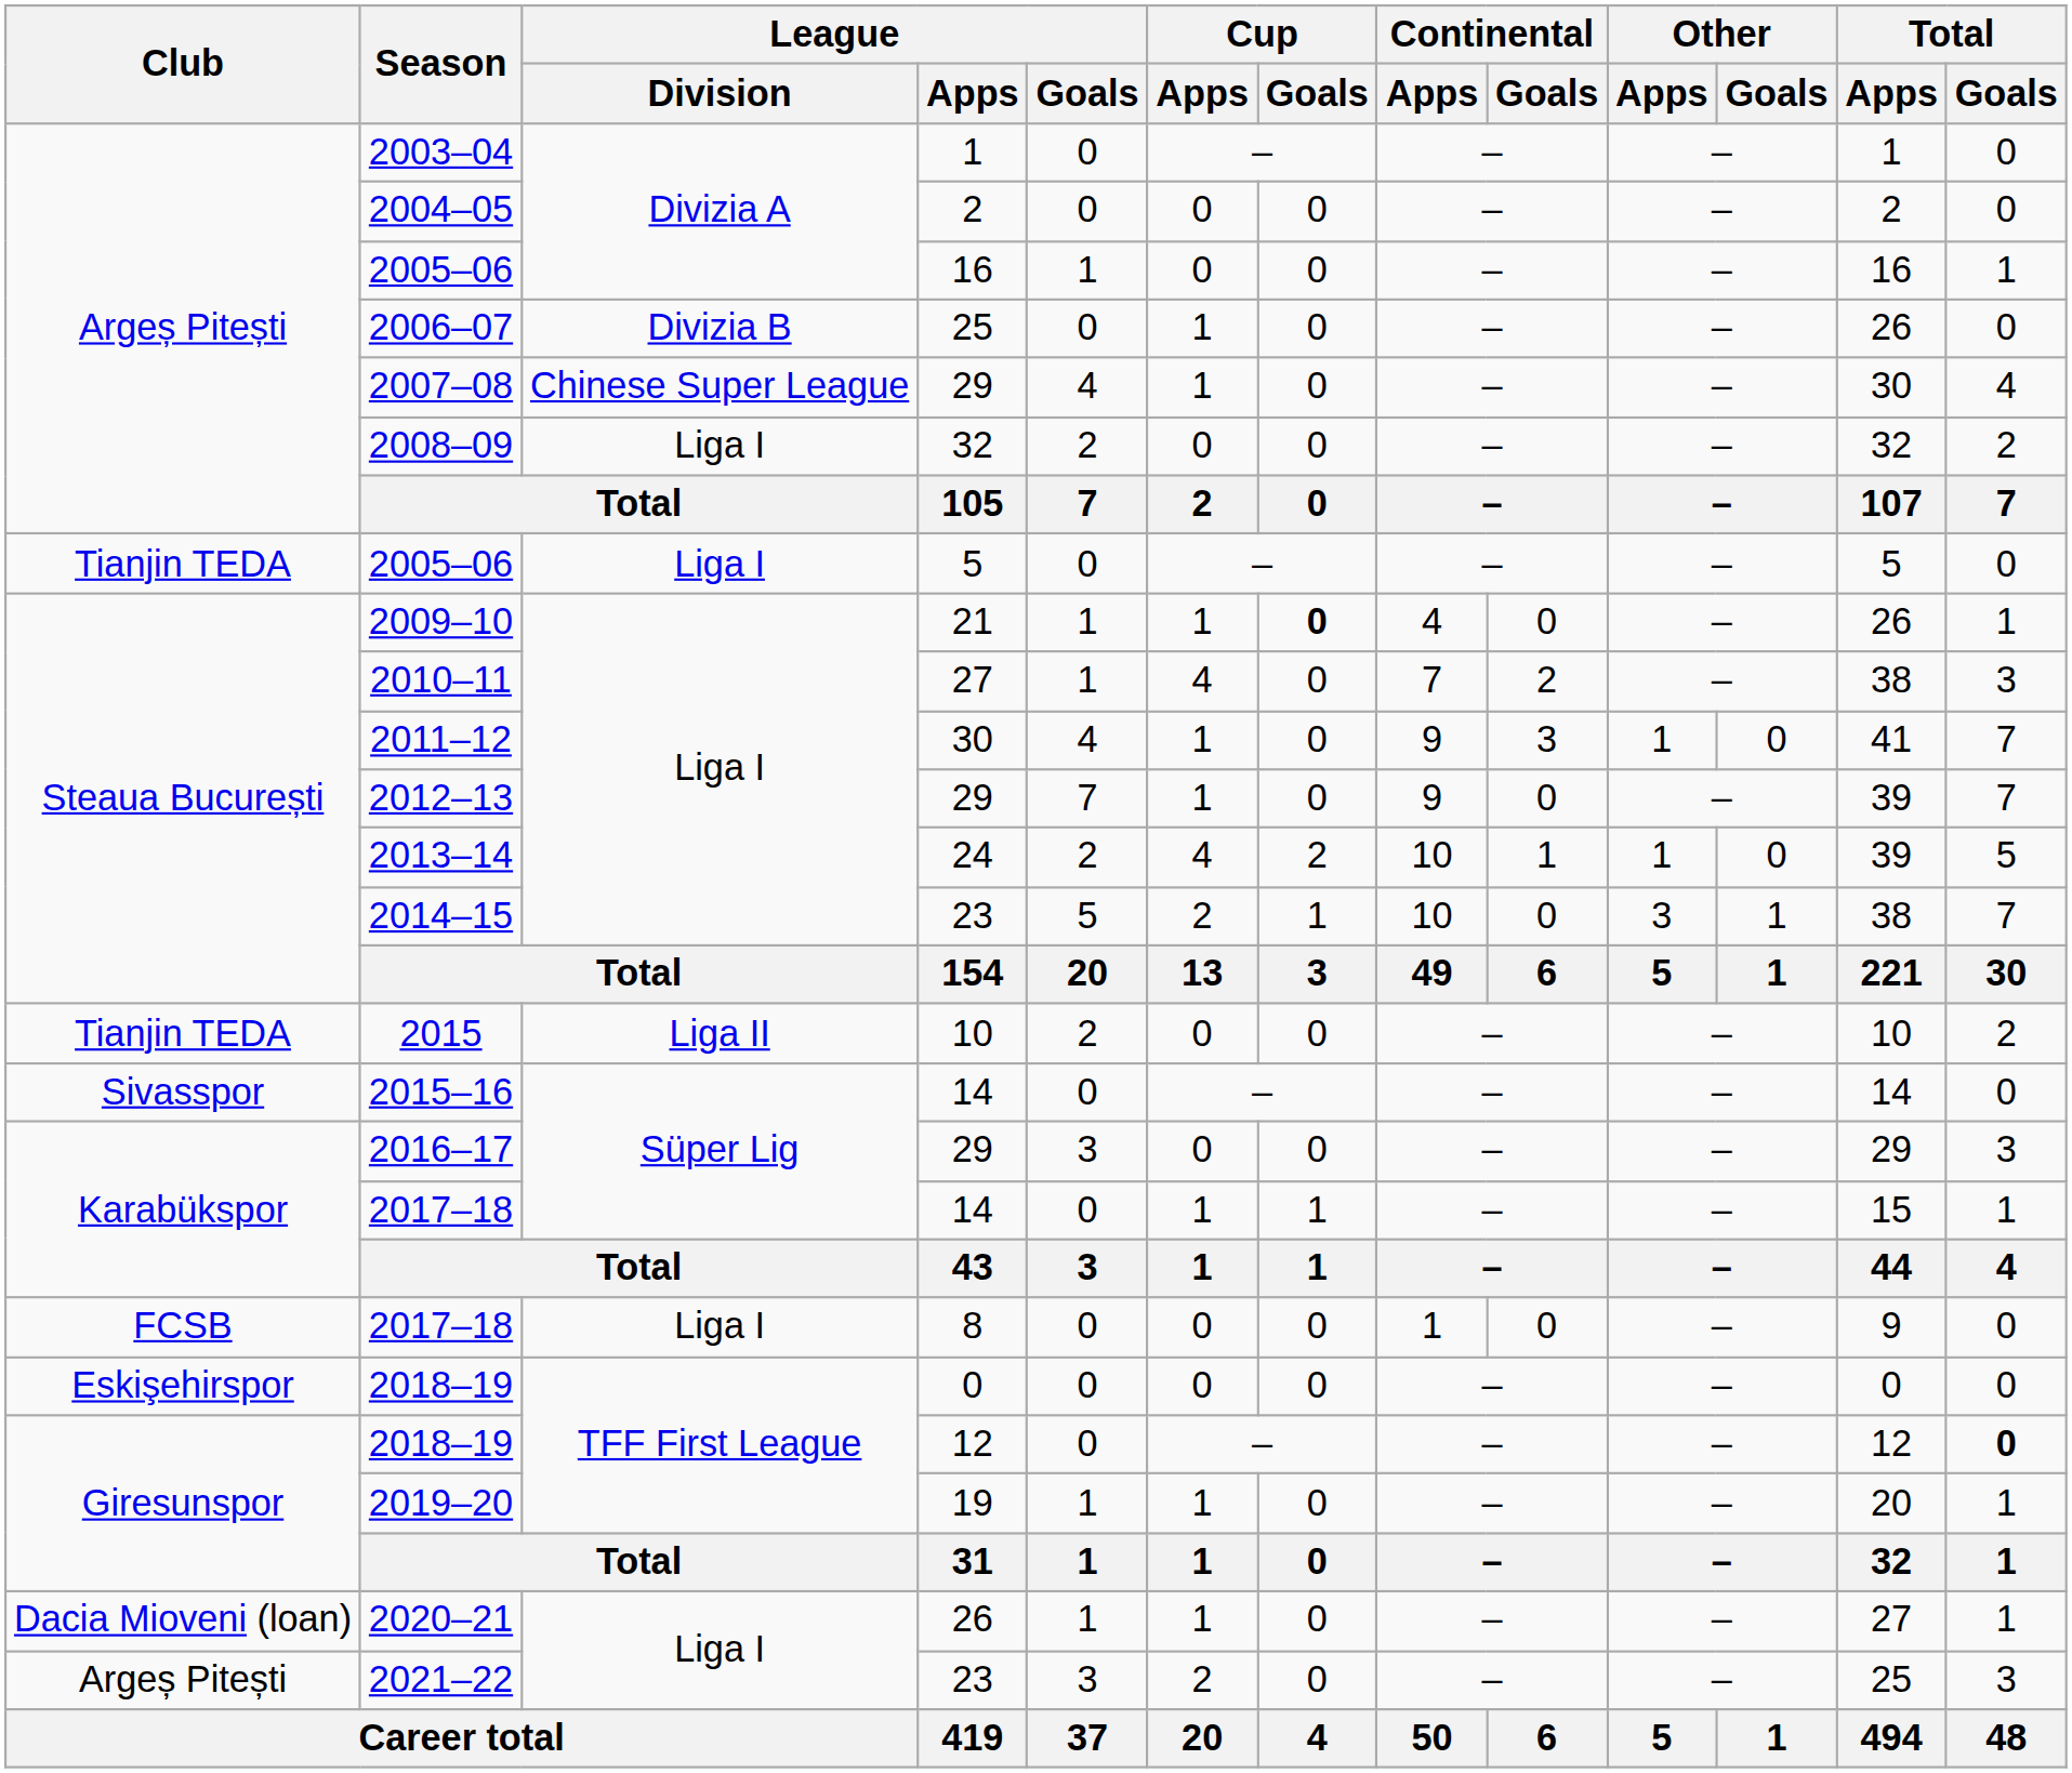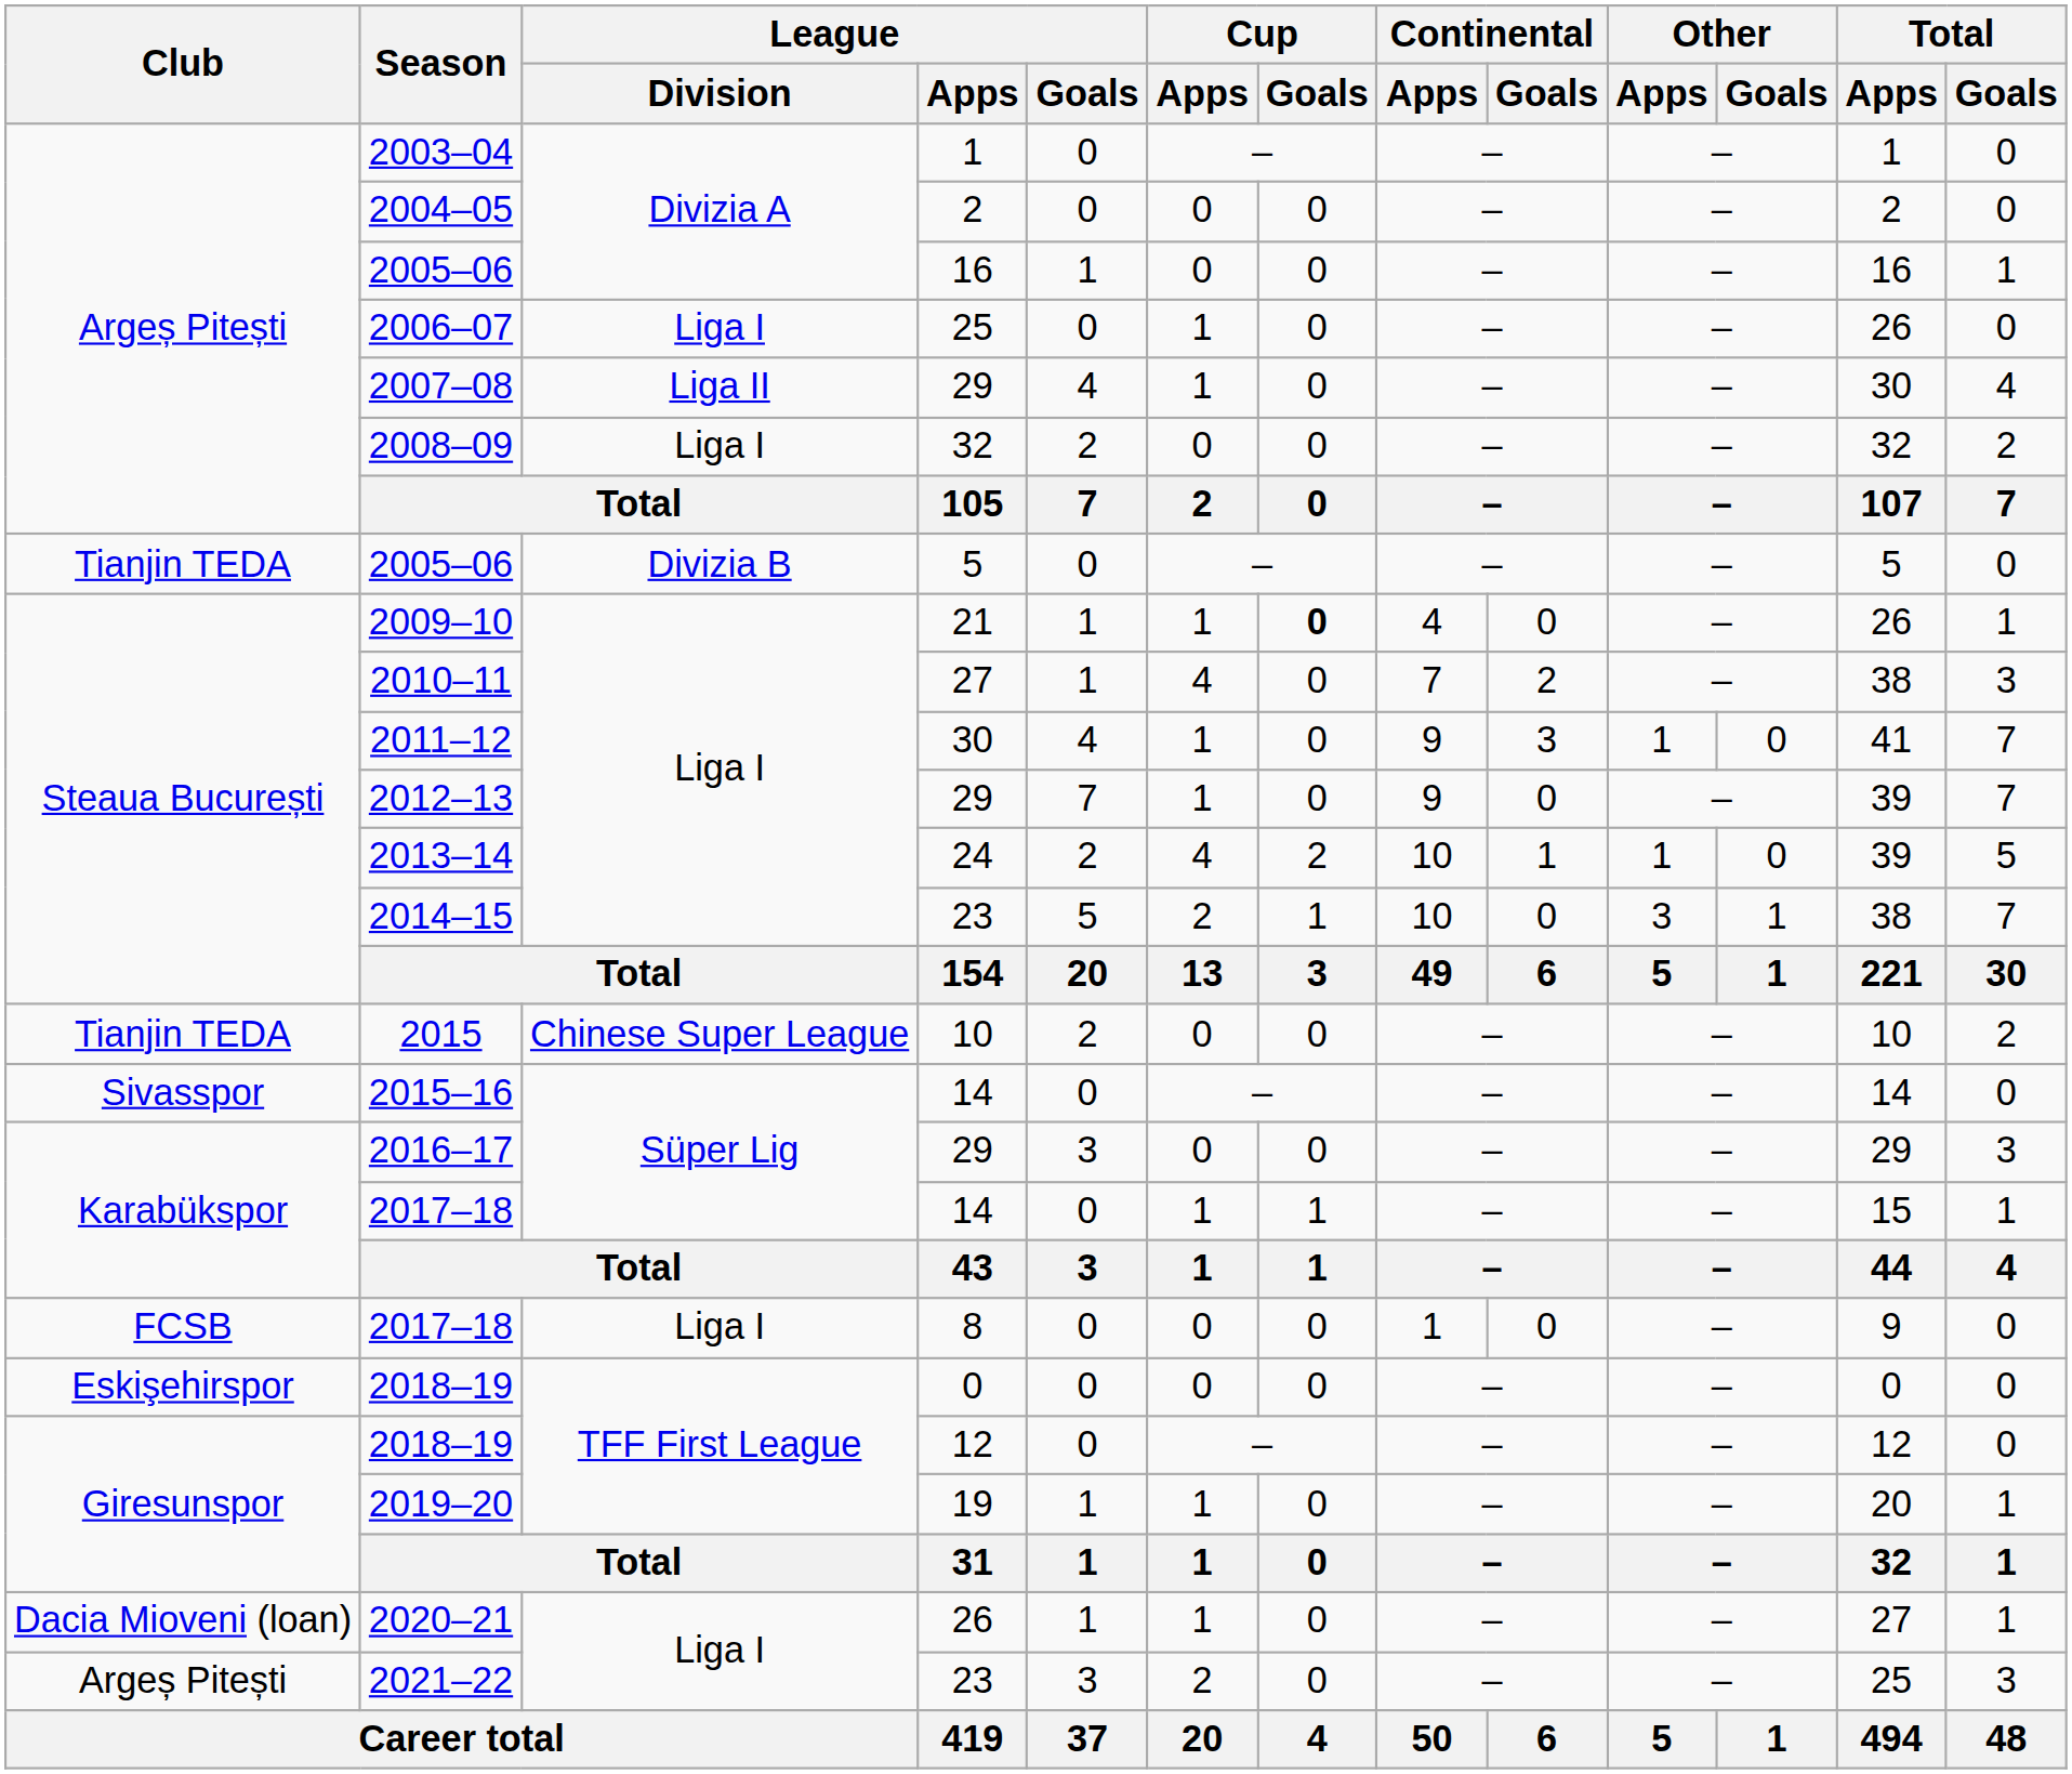 <table class="wikitable" style="text-align:center">
 <tr>
 <th rowspan=2>Club</th>
 <th rowspan=2>Season</th>
 <th colspan=3>League</th>
 <th colspan=2>Cup</th>
 <th colspan=2>Continental</th>
 <th colspan=2>Other</th>
 <th colspan=2>Total</th>
 </tr>
 <tr>
 <th>Division</th>
 <th>Apps</th>
 <th>Goals</th>
 <th>Apps</th>
 <th>Goals</th>
 <th>Apps</th>
 <th>Goals</th>
 <th>Apps</th>
 <th>Goals</th>
 <th>Apps</th>
 <th>Goals</th>
 </tr>
 <tr>
 <td rowspan=7><a href='#'>Argeș Pitești</a></td>
 <td><a href='#'>2003–04</a></td>
 <td rowspan=3><a href='#'>Divizia A</a></td>
 <td>1</td>
 <td>0</td>
 <td colspan="2">–</td>
 <td colspan="2">–</td>
 <td colspan="2">–</td>
 <td>1</td>
 <td>0</td>
 </tr>
 <tr>
 <td><a href='#'>2004–05</a></td>
 <td>2</td>
 <td>0</td>
 <td>0</td>
 <td>0</td>
 <td colspan="2">–</td>
 <td colspan="2">–</td>
 <td>2</td>
 <td>0</td>
 </tr>
 <tr>
 <td><a href='#'>2005–06</a></td>
 <td>16</td>
 <td>1</td>
 <td>0</td>
 <td>0</td>
 <td colspan="2">–</td>
 <td colspan="2">–</td>
 <td>16</td>
 <td>1</td>
 </tr>
 <tr>
 <td><a href='#'>2006–07</a></td>
-<td rowspan=1><a href='#'>Divizia B</a></td>
+<td rowspan=1><a href='#'>Liga I</a></td>
 <td>25</td>
 <td>0</td>
 <td>1</td>
 <td>0</td>
 <td colspan="2">–</td>
 <td colspan="2">–</td>
 <td>26</td>
 <td>0</td>
 </tr>
 <tr>
 <td><a href='#'>2007–08</a></td>
-<td rowspan=1><a href='#'>Chinese Super League</a></td>
+<td rowspan=1><a href='#'>Liga II</a></td>
 <td>29</td>
 <td>4</td>
 <td>1</td>
 <td>0</td>
 <td colspan="2">–</td>
 <td colspan="2">–</td>
 <td>30</td>
 <td>4</td>
 </tr>
 <tr>
 <td><a href='#'>2008–09</a></td>
 <td rowspan=1>Liga I</td>
 <td>32</td>
 <td>2</td>
 <td>0</td>
 <td>0</td>
 <td colspan="2">–</td>
 <td colspan="2">–</td>
 <td>32</td>
 <td>2</td>
 </tr>
 <tr>
 <th colspan=2>Total</th>
 <th>105</th>
 <th>7</th>
 <th>2</th>
 <th>0</th>
 <th colspan="2">–</th>
 <th colspan="2">–</th>
 <th>107</th>
 <th>7</th>
 </tr>
 <tr>
 <td><a href='#'>Tianjin TEDA</a></td>
 <td><a href='#'>2005–06</a></td>
-<td rowspan=1><a href='#'>Liga I</a></td>
+<td rowspan=1><a href='#'>Divizia B</a></td>
 <td>5</td>
 <td>0</td>
 <td colspan="2">–</td>
 <td colspan="2">–</td>
 <td colspan="2">–</td>
 <td>5</td>
 <td>0</td>
 </tr>
 <tr>
 <td rowspan=7><a href='#'>Steaua București</a></td>
 <td><a href='#'>2009–10</a></td>
 <td rowspan=6>Liga I</td>
 <td>21</td>
 <td>1</td>
 <td>1</td>
 <td><strong>0</strong></td>
 <td>4</td>
 <td>0</td>
 <td colspan="2">–</td>
 <td>26</td>
 <td>1</td>
 </tr>
 <tr>
 <td><a href='#'>2010–11</a></td>
 <td>27</td>
 <td>1</td>
 <td>4</td>
 <td>0</td>
 <td>7</td>
 <td>2</td>
 <td colspan="2">–</td>
 <td>38</td>
 <td>3</td>
 </tr>
 <tr>
 <td><a href='#'>2011–12</a></td>
 <td>30</td>
 <td>4</td>
 <td>1</td>
 <td>0</td>
 <td>9</td>
 <td>3</td>
 <td>1</td>
 <td>0</td>
 <td>41</td>
 <td>7</td>
 </tr>
 <tr>
 <td><a href='#'>2012–13</a></td>
 <td>29</td>
 <td>7</td>
 <td>1</td>
 <td>0</td>
 <td>9</td>
 <td>0</td>
 <td colspan="2">–</td>
 <td>39</td>
 <td>7</td>
 </tr>
 <tr>
 <td><a href='#'>2013–14</a></td>
 <td>24</td>
 <td>2</td>
 <td>4</td>
 <td>2</td>
 <td>10</td>
 <td>1</td>
 <td>1</td>
 <td>0</td>
 <td>39</td>
 <td>5</td>
 </tr>
 <tr>
 <td><a href='#'>2014–15</a></td>
 <td>23</td>
 <td>5</td>
 <td>2</td>
 <td>1</td>
 <td>10</td>
 <td>0</td>
 <td>3</td>
 <td>1</td>
 <td>38</td>
 <td>7</td>
 </tr>
 <tr>
 <th colspan=2>Total</th>
 <th>154</th>
 <th>20</th>
 <th>13</th>
 <th>3</th>
 <th>49</th>
 <th>6</th>
 <th>5</th>
 <th>1</th>
 <th>221</th>
 <th>30</th>
 </tr>
 <tr>
 <td><a href='#'>Tianjin TEDA</a></td>
 <td><a href='#'>2015</a></td>
-<td rowspan=1><a href='#'>Liga II</a></td>
+<td rowspan=1><a href='#'>Chinese Super League</a></td>
 <td>10</td>
 <td>2</td>
 <td>0</td>
 <td>0</td>
 <td colspan="2">–</td>
 <td colspan="2">–</td>
 <td>10</td>
 <td>2</td>
 </tr>
 <tr>
 <td><a href='#'>Sivasspor</a></td>
 <td><a href='#'>2015–16</a></td>
 <td rowspan=3><a href='#'>Süper Lig</a></td>
 <td>14</td>
 <td>0</td>
 <td colspan="2">–</td>
 <td colspan="2">–</td>
 <td colspan="2">–</td>
 <td>14</td>
 <td>0</td>
 </tr>
 <tr>
 <td rowspan=3><a href='#'>Karabükspor</a></td>
 <td><a href='#'>2016–17</a></td>
 <td>29</td>
 <td>3</td>
 <td>0</td>
 <td>0</td>
 <td colspan="2">–</td>
 <td colspan="2">–</td>
 <td>29</td>
 <td>3</td>
 </tr>
 <tr>
 <td><a href='#'>2017–18</a></td>
 <td>14</td>
 <td>0</td>
 <td>1</td>
 <td>1</td>
 <td colspan="2">–</td>
 <td colspan="2">–</td>
 <td>15</td>
 <td>1</td>
 </tr>
 <tr>
 <th colspan=2>Total</th>
 <th>43</th>
 <th>3</th>
 <th>1</th>
 <th>1</th>
 <th colspan="2">–</th>
 <th colspan="2">–</th>
 <th>44</th>
 <th>4</th>
 </tr>
 <tr>
 <td><a href='#'>FCSB</a></td>
 <td><a href='#'>2017–18</a></td>
 <td rowspan=1>Liga I</td>
 <td>8</td>
 <td>0</td>
 <td>0</td>
 <td>0</td>
 <td>1</td>
 <td>0</td>
 <td colspan="2">–</td>
 <td>9</td>
 <td>0</td>
 </tr>
 <tr>
 <td><a href='#'>Eskişehirspor</a></td>
 <td><a href='#'>2018–19</a></td>
 <td rowspan=3><a href='#'>TFF First League</a></td>
 <td>0</td>
 <td>0</td>
 <td>0</td>
 <td>0</td>
 <td colspan="2">–</td>
 <td colspan="2">–</td>
 <td>0</td>
 <td>0</td>
 </tr>
 <tr>
 <td rowspan=3><a href='#'>Giresunspor</a></td>
 <td><a href='#'>2018–19</a></td>
 <td>12</td>
 <td>0</td>
 <td colspan="2">–</td>
 <td colspan="2">–</td>
 <td colspan="2">–</td>
 <td>12</td>
-<td><strong>0</strong></td>
+<td>0</td>
 </tr>
 <tr>
 <td><a href='#'>2019–20</a></td>
 <td>19</td>
 <td>1</td>
 <td>1</td>
 <td>0</td>
 <td colspan="2">–</td>
 <td colspan="2">–</td>
 <td>20</td>
 <td>1</td>
 </tr>
 <tr>
 <th colspan=2>Total</th>
 <th>31</th>
 <th>1</th>
 <th>1</th>
 <th>0</th>
 <th colspan="2">–</th>
 <th colspan="2">–</th>
 <th>32</th>
 <th>1</th>
 </tr>
 <tr>
 <td><a href='#'>Dacia Mioveni</a> (loan)</td>
 <td><a href='#'>2020–21</a></td>
 <td rowspan=2>Liga I</td>
 <td>26</td>
 <td>1</td>
 <td>1</td>
 <td>0</td>
 <td colspan="2">–</td>
 <td colspan="2">–</td>
 <td>27</td>
 <td>1</td>
 </tr>
 <tr>
 <td>Argeș Pitești</td>
 <td><a href='#'>2021–22</a></td>
 <td>23</td>
 <td>3</td>
 <td>2</td>
 <td>0</td>
 <td colspan="2">–</td>
 <td colspan="2">–</td>
 <td>25</td>
 <td>3</td>
 </tr>
 <tr>
 <th colspan=3>Career total</th>
 <th>419</th>
 <th>37</th>
 <th>20</th>
 <th>4</th>
 <th>50</th>
 <th>6</th>
 <th>5</th>
 <th>1</th>
 <th>494</th>
 <th>48</th>
 </tr>
 </table>
